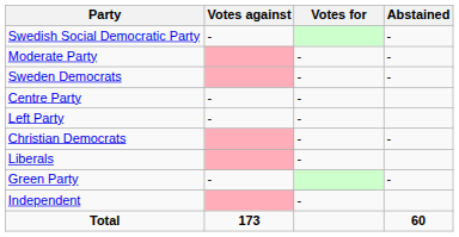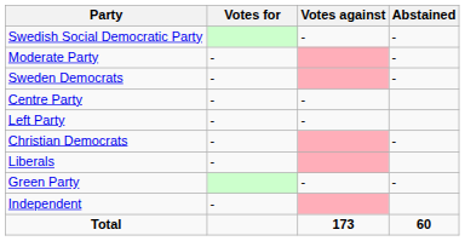 <table class="wikitable">
 <tr>
 <th>Party</th>
+<th style="width:20%;">Votes for</th>
 <th style="width:20%;">Votes against</th>
-<th style="width:20%;">Votes for</th>
 <th>Abstained</th>
 </tr>
 <tr>
 <td> <a href='#'>Swedish Social Democratic Party</a></td>
+<td style="background-color:#CCFFCC;"></td>
 <td>-</td>
-<td style="background-color:#CCFFCC;"></td>
 <td>-</td>
 </tr>
 <tr>
 <td> <a href='#'>Moderate Party</a></td>
+<td>-</td>
 <td style="background-color:#FFAEB9;"></td>
-<td>-</td>
 <td>-</td>
 </tr>
 <tr>
 <td> <a href='#'>Sweden Democrats</a></td>
+<td>-</td>
 <td style="background-color:#FFAEB9;"></td>
-<td>-</td>
 <td>-</td>
 </tr>
 <tr>
 <td> <a href='#'>Centre Party</a></td>
 <td>-</td>
 <td>-</td>
 <td></td>
 </tr>
 <tr>
 <td> <a href='#'>Left Party</a></td>
 <td>-</td>
 <td>-</td>
 <td></td>
 </tr>
 <tr>
 <td> <a href='#'>Christian Democrats</a></td>
+<td>-</td>
 <td style="background-color:#FFAEB9;"></td>
+<td>-</td>
+</tr>
+<tr>
+<td> <a href='#'>Liberals</a></td>
+<td>-</td>
+<td style="background-color:#FFAEB9;"></td>
+<td></td>
+</tr>
+<tr>
+<td> <a href='#'>Green Party</a></td>
+<td style="background-color:#CCFFCC;"></td>
 <td>-</td>
 <td>-</td>
 </tr>
 <tr>
-<td> <a href='#'>Liberals</a></td>
+<td> <a href='#'>Independent</a></td>
+<td>-</td>
 <td style="background-color:#FFAEB9;"></td>
-<td>-</td>
-<td></td>
-</tr>
-<tr>
-<td> <a href='#'>Green Party</a></td>
-<td>-</td>
-<td style="background-color:#CCFFCC;"></td>
-<td>-</td>
-</tr>
-<tr>
-<td> <a href='#'>Independent</a></td>
-<td style="background-color:#FFAEB9;"></td>
-<td>-</td>
 <td></td>
 </tr>
 <tr>
 <td style="text-align:center;"><strong>Total</strong></td>
+<td></td>
 <td style="text-align:center;"><strong>173</strong></td>
-<td></td>
 <td style="text-align:center;"><strong>60</strong></td>
 </tr>
 </table>
